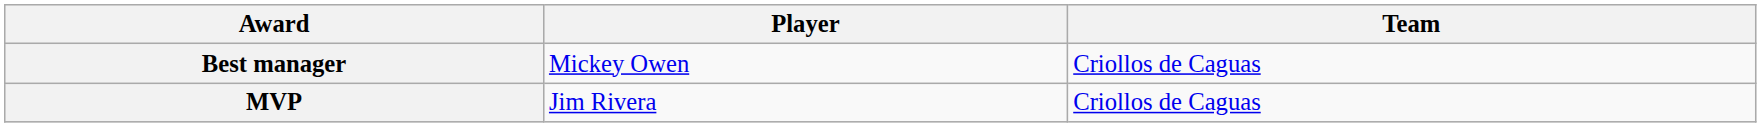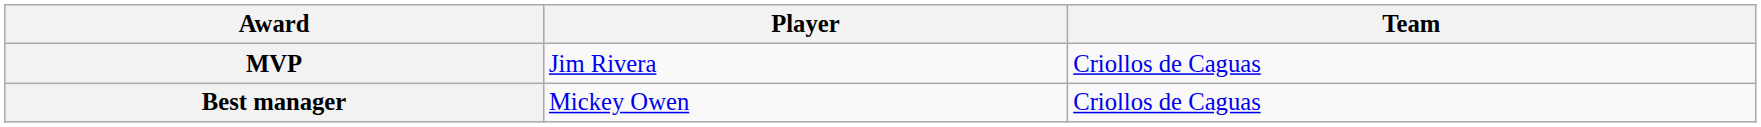 <table class="wikitable plainrowheaders" style="border-collapse:collapse; width:90%">
 <tr>
 <th>Award</th>
 <th>Player</th>
 <th>Team</th>
 </tr>
 <tr>
+<th scope="row"><strong>MVP</strong></th>
+<td> <a href='#'>Jim Rivera</a></td>
+<td> <a href='#'>Criollos de Caguas</a></td>
+</tr>
+<tr>
 <th scope="row"><strong>Best manager</strong></th>
 <td> <a href='#'>Mickey Owen</a></td>
 <td> <a href='#'>Criollos de Caguas</a></td>
 </tr>
-<tr>
-<th scope="row"><strong>MVP</strong></th>
-<td> <a href='#'>Jim Rivera</a></td>
-<td> <a href='#'>Criollos de Caguas</a></td>
-</tr>
 </table>
